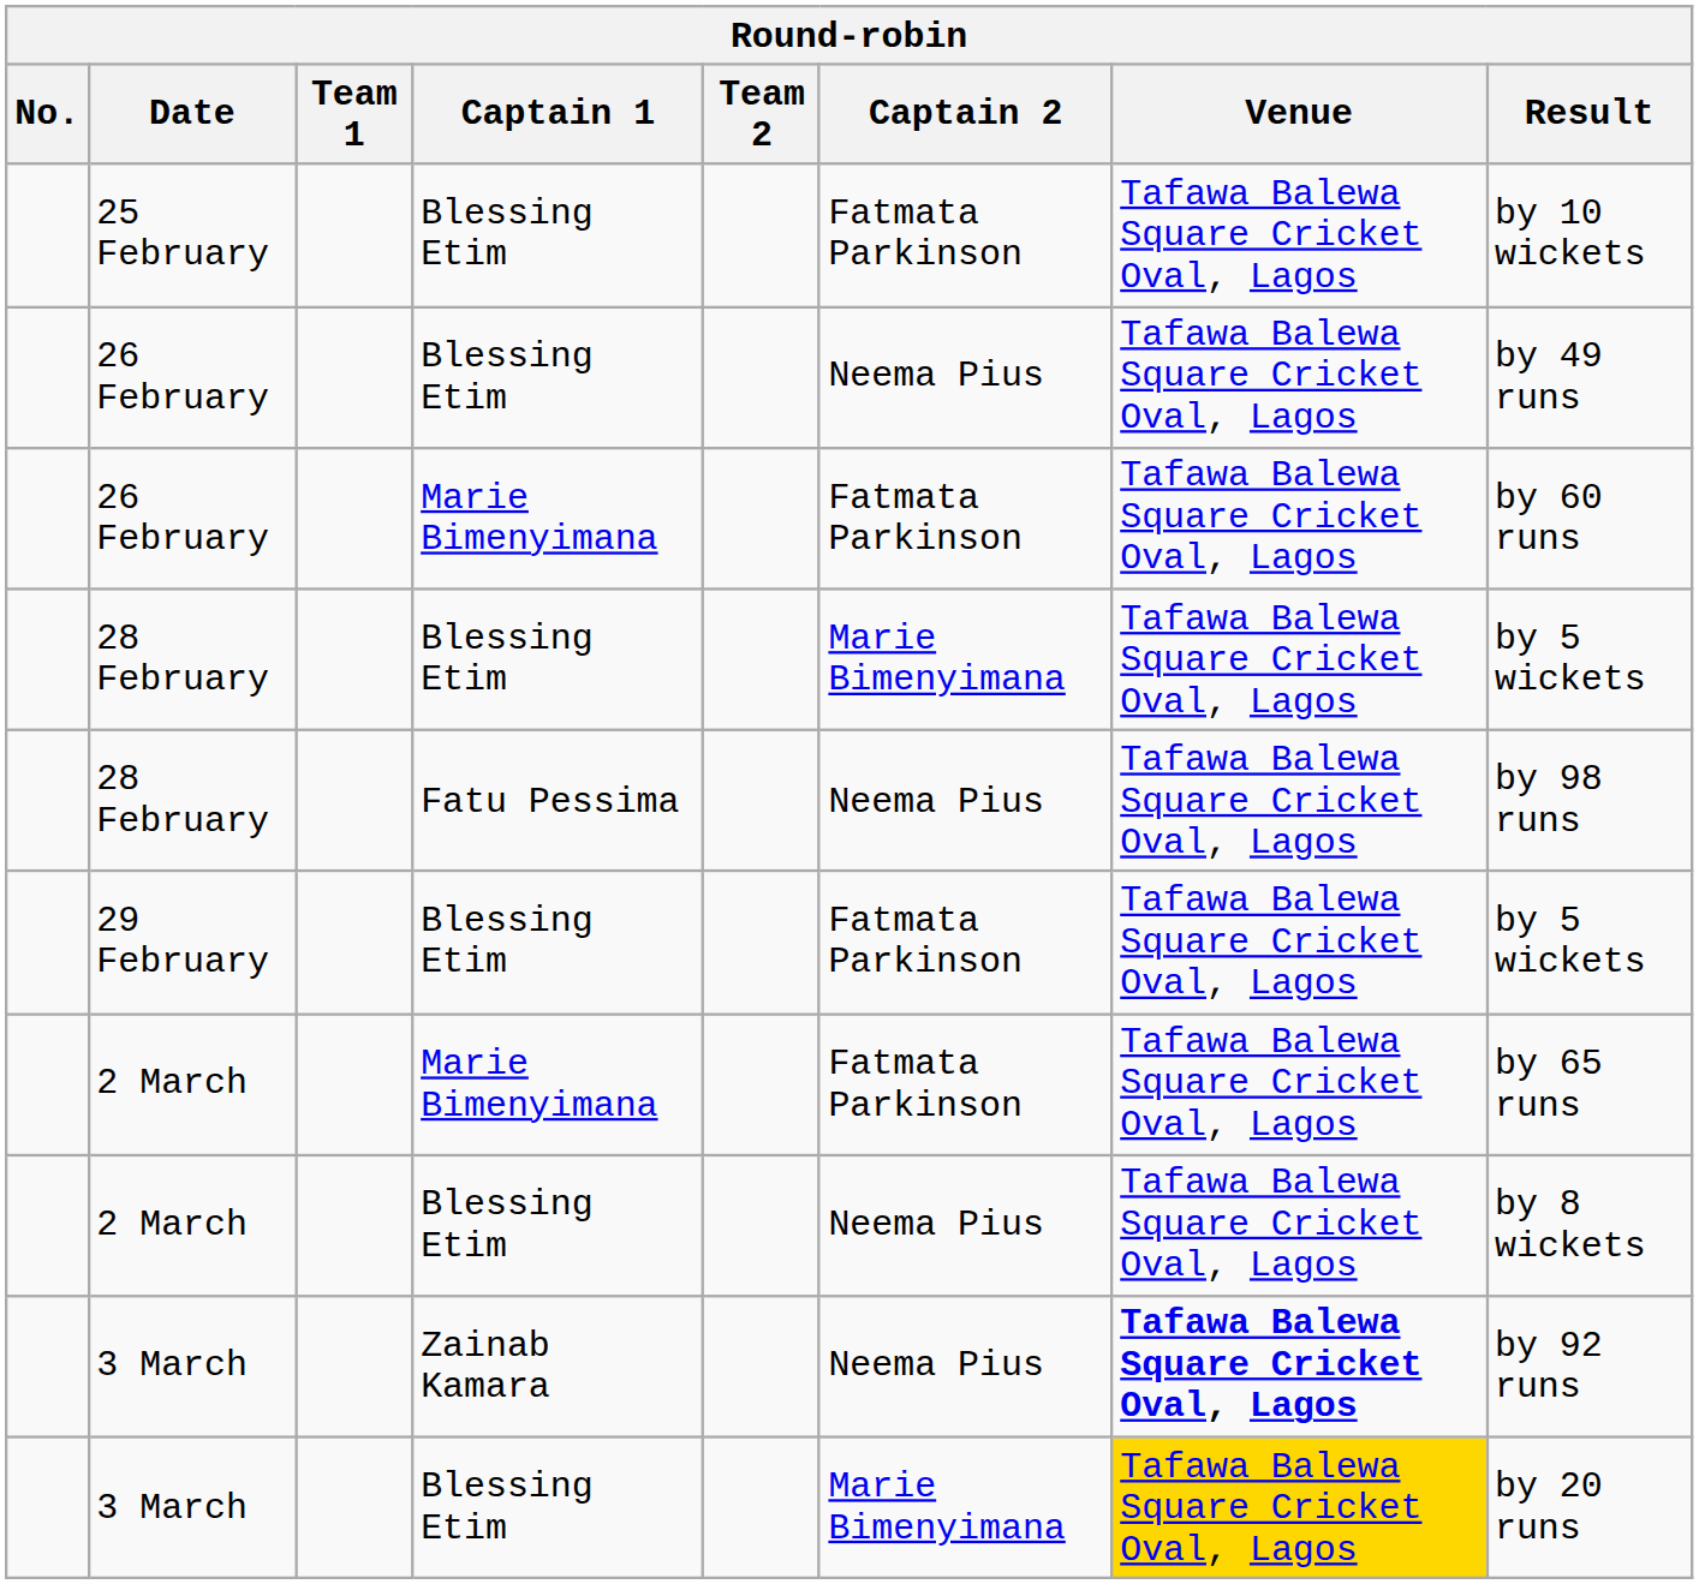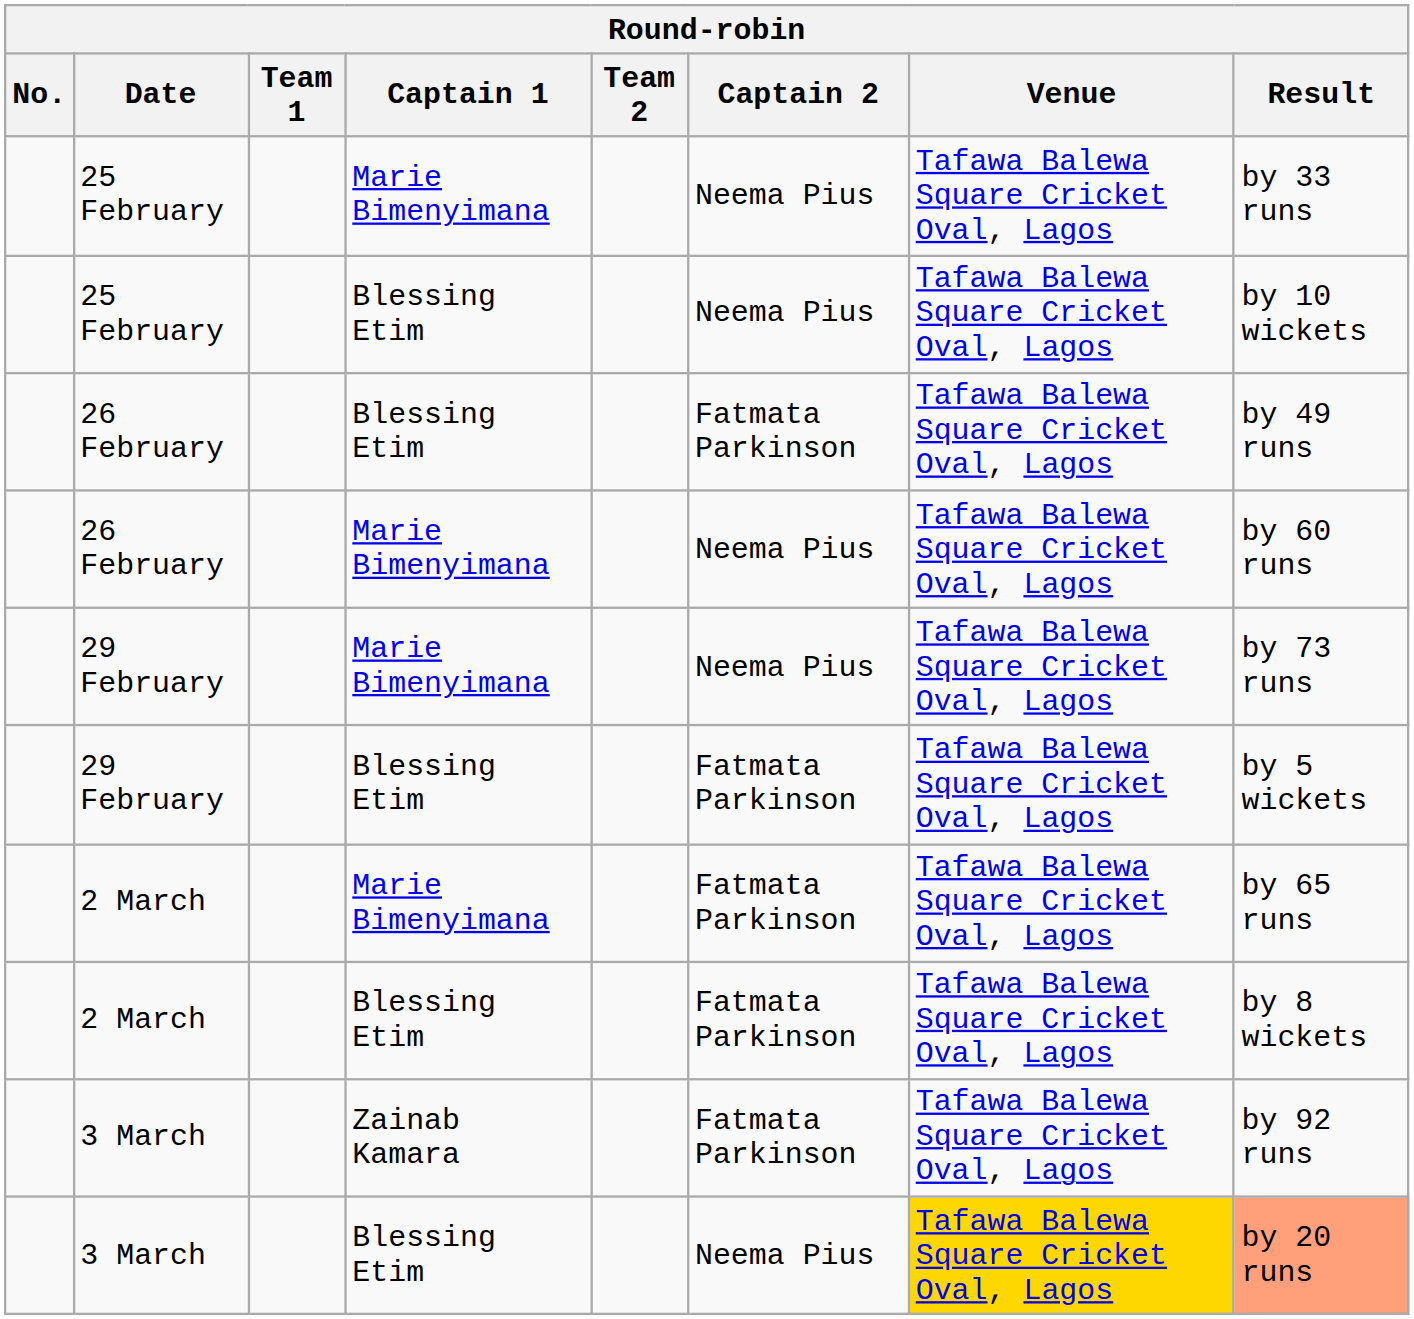 <table class="wikitable">
 <tr>
 <th colspan="8">Round-robin</th>
 </tr>
 <tr>
 <th>No.</th>
 <th>Date</th>
 <th>Team 1</th>
 <th>Captain 1</th>
 <th>Team 2</th>
 <th>Captain 2</th>
 <th>Venue</th>
 <th>Result</th>
 </tr>
 <tr>
 <td></td>
 <td>25 February</td>
 <td></td>
+<td><a href='#'>Marie Bimenyimana</a></td>
+<td></td>
+<td>Neema Pius</td>
+<td><a href='#'>Tafawa Balewa Square Cricket Oval</a>, <a href='#'>Lagos</a></td>
+<td> by 33 runs</td>
+</tr>
+<tr>
+<td></td>
+<td>25 February</td>
+<td></td>
 <td>Blessing Etim</td>
 <td></td>
-<td>Fatmata Parkinson</td>
+<td>Neema Pius</td>
 <td><a href='#'>Tafawa Balewa Square Cricket Oval</a>, <a href='#'>Lagos</a></td>
 <td> by 10 wickets</td>
 </tr>
 <tr>
 <td></td>
 <td>26 February</td>
 <td></td>
 <td>Blessing Etim</td>
 <td></td>
-<td>Neema Pius</td>
+<td>Fatmata Parkinson</td>
 <td><a href='#'>Tafawa Balewa Square Cricket Oval</a>, <a href='#'>Lagos</a></td>
 <td> by 49 runs</td>
 </tr>
 <tr>
 <td></td>
 <td>26 February</td>
 <td></td>
 <td><a href='#'>Marie Bimenyimana</a></td>
 <td></td>
-<td>Fatmata Parkinson</td>
+<td>Neema Pius</td>
 <td><a href='#'>Tafawa Balewa Square Cricket Oval</a>, <a href='#'>Lagos</a></td>
 <td> by 60 runs</td>
 </tr>
 <tr>
 <td></td>
-<td>28 February</td>
-<td></td>
-<td>Blessing Etim</td>
+<td>29 February</td>
 <td></td>
 <td><a href='#'>Marie Bimenyimana</a></td>
-<td><a href='#'>Tafawa Balewa Square Cricket Oval</a>, <a href='#'>Lagos</a></td>
-<td> by 5 wickets</td>
-</tr>
-<tr>
-<td></td>
-<td>28 February</td>
-<td></td>
-<td>Fatu Pessima</td>
 <td></td>
 <td>Neema Pius</td>
 <td><a href='#'>Tafawa Balewa Square Cricket Oval</a>, <a href='#'>Lagos</a></td>
-<td> by 98 runs</td>
+<td> by 73 runs</td>
 </tr>
 <tr>
 <td></td>
 <td>29 February</td>
 <td></td>
 <td>Blessing Etim</td>
 <td></td>
 <td>Fatmata Parkinson</td>
 <td><a href='#'>Tafawa Balewa Square Cricket Oval</a>, <a href='#'>Lagos</a></td>
 <td> by 5 wickets</td>
 </tr>
 <tr>
 <td></td>
 <td>2 March</td>
 <td></td>
 <td><a href='#'>Marie Bimenyimana</a></td>
 <td></td>
 <td>Fatmata Parkinson</td>
 <td><a href='#'>Tafawa Balewa Square Cricket Oval</a>, <a href='#'>Lagos</a></td>
 <td> by 65 runs</td>
 </tr>
 <tr>
 <td></td>
 <td>2 March</td>
 <td></td>
 <td>Blessing Etim</td>
 <td></td>
-<td>Neema Pius</td>
+<td>Fatmata Parkinson</td>
 <td><a href='#'>Tafawa Balewa Square Cricket Oval</a>, <a href='#'>Lagos</a></td>
 <td> by 8 wickets</td>
 </tr>
 <tr>
 <td></td>
 <td>3 March</td>
 <td></td>
 <td>Zainab Kamara</td>
 <td></td>
-<td>Neema Pius</td>
-<td><strong><a href='#'>Tafawa Balewa Square Cricket Oval</a>, <a href='#'>Lagos</a></strong></td>
+<td>Fatmata Parkinson</td>
+<td><a href='#'>Tafawa Balewa Square Cricket Oval</a>, <a href='#'>Lagos</a></td>
 <td> by 92 runs</td>
 </tr>
 <tr>
 <td></td>
 <td>3 March</td>
 <td></td>
 <td>Blessing Etim</td>
 <td></td>
-<td><a href='#'>Marie Bimenyimana</a></td>
+<td>Neema Pius</td>
 <td style="background: gold;"><a href='#'>Tafawa Balewa Square Cricket Oval</a>, <a href='#'>Lagos</a></td>
-<td> by 20 runs</td>
+<td style="background: lightsalmon;"> by 20 runs</td>
 </tr>
 </table>
